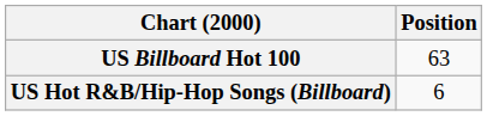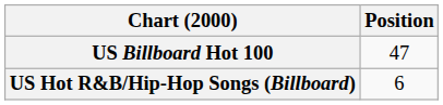 <table class="wikitable sortable plainrowheaders">
 <tr>
 <th align="center">Chart (2000)</th>
 <th align="center">Position</th>
 </tr>
 <tr>
 <th scope="row">US <em>Billboard</em> Hot 100</th>
-<td align="center">63</td>
+<td align="center">47</td>
 </tr>
 <tr>
 <th scope="row">US Hot R&B/Hip-Hop Songs (<em>Billboard</em>)</th>
 <td align="center">6</td>
 </tr>
 </table>
